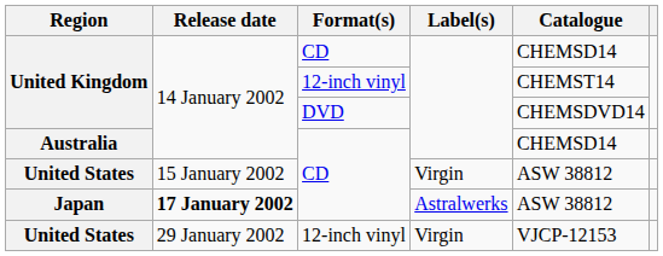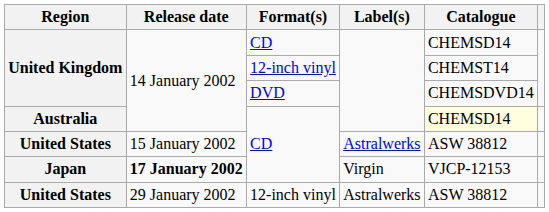 <table class="wikitable plainrowheaders">
 <tr>
 <th>Region</th>
 <th>Release date</th>
 <th>Format(s)</th>
 <th>Label(s)</th>
 <th>Catalogue</th>
 <th></th>
 </tr>
 <tr>
 <th scope="row" rowspan="3">United Kingdom</th>
 <td rowspan="4">14 January 2002</td>
 <td><a href='#'>CD</a></td>
 <td rowspan="4"></td>
 <td>CHEMSD14</td>
 <td align="center" rowspan="3"></td>
 </tr>
 <tr>
 <td><a href='#'>12-inch vinyl</a></td>
 <td>CHEMST14</td>
 </tr>
 <tr>
 <td><a href='#'>DVD</a></td>
 <td>CHEMSDVD14</td>
 </tr>
 <tr>
 <th scope="row">Australia</th>
 <td rowspan="3"><a href='#'>CD</a></td>
-<td>CHEMSD14</td>
+<td style="background: lightyellow;">CHEMSD14</td>
 <td align="center"></td>
 </tr>
 <tr>
 <th scope="row">United States</th>
 <td>15 January 2002</td>
-<td>Virgin</td>
+<td><a href='#'>Astralwerks</a></td>
 <td>ASW 38812</td>
 <td align="center"></td>
 </tr>
 <tr>
 <th scope="row">Japan</th>
 <td><strong>17 January 2002</strong></td>
-<td><a href='#'>Astralwerks</a></td>
-<td>ASW 38812</td>
+<td>Virgin</td>
+<td>VJCP-12153</td>
 <td align="center"></td>
 </tr>
 <tr>
 <th scope="row">United States</th>
 <td>29 January 2002</td>
 <td>12-inch vinyl</td>
-<td>Virgin</td>
-<td>VJCP-12153</td>
+<td>Astralwerks</td>
+<td>ASW 38812</td>
 <td align="center"></td>
 </tr>
 </table>
